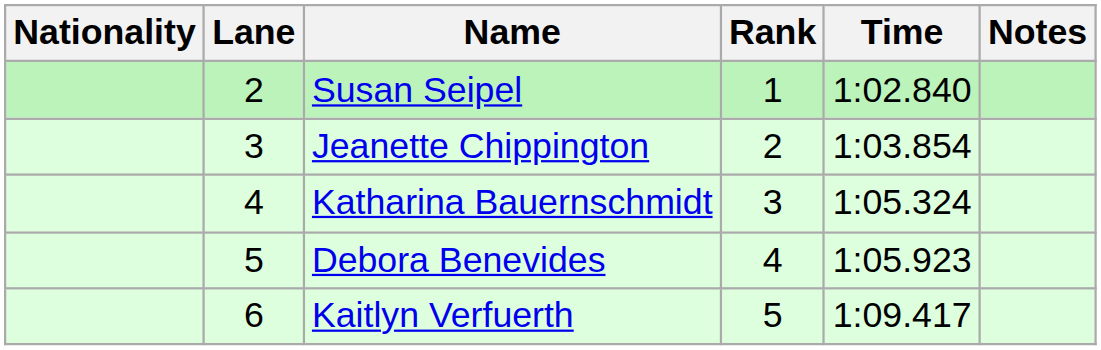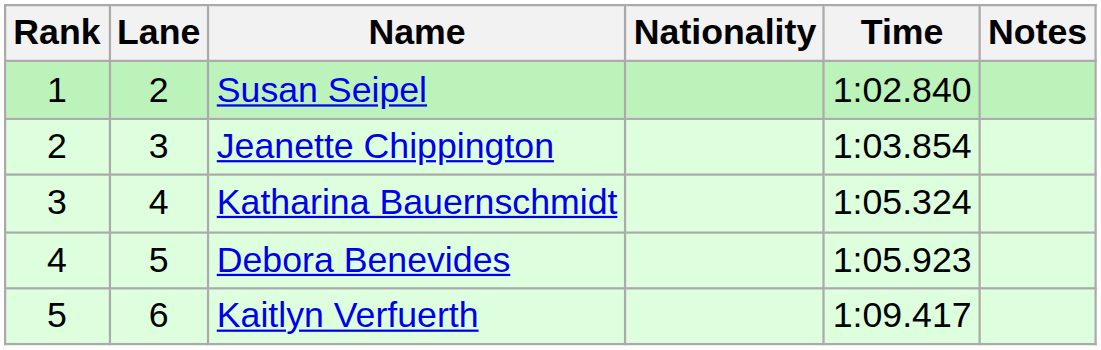 <table class="wikitable" style="text-align:center;">
 <tr>
-<th>Nationality</th>
+<th>Rank</th>
 <th>Lane</th>
 <th>Name</th>
-<th>Rank</th>
+<th>Nationality</th>
 <th>Time</th>
 <th>Notes</th>
 </tr>
 <tr bgcolor=bbf3bb>
-<td align=left></td>
+<td>1</td>
 <td>2</td>
 <td align=left><a href='#'>Susan Seipel</a></td>
-<td>1</td>
+<td align=left></td>
 <td>1:02.840</td>
 <td></td>
 </tr>
 <tr bgcolor=ddffdd>
-<td align=left></td>
+<td>2</td>
 <td>3</td>
 <td align=left><a href='#'>Jeanette Chippington</a></td>
-<td>2</td>
+<td align=left></td>
 <td>1:03.854</td>
 <td></td>
 </tr>
 <tr bgcolor=ddffdd>
-<td align=left></td>
+<td>3</td>
 <td>4</td>
 <td align=left><a href='#'>Katharina Bauernschmidt</a></td>
-<td>3</td>
+<td align=left></td>
 <td>1:05.324</td>
 <td></td>
 </tr>
 <tr bgcolor=ddffdd>
-<td align=left></td>
+<td>4</td>
 <td>5</td>
 <td align=left><a href='#'>Debora Benevides</a></td>
-<td>4</td>
+<td align=left></td>
 <td>1:05.923</td>
 <td></td>
 </tr>
 <tr bgcolor=ddffdd>
-<td align=left></td>
+<td>5</td>
 <td>6</td>
 <td align=left><a href='#'>Kaitlyn Verfuerth</a></td>
-<td>5</td>
+<td align=left></td>
 <td>1:09.417</td>
 <td></td>
 </tr>
 </table>
